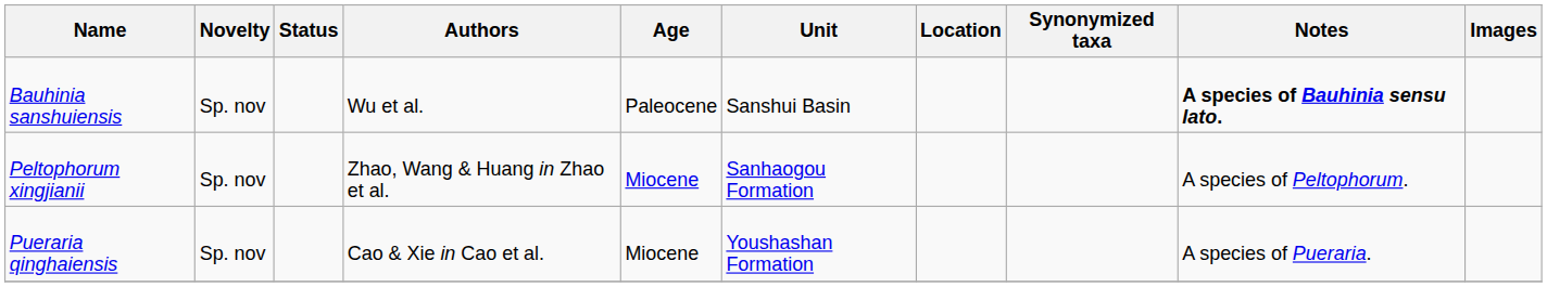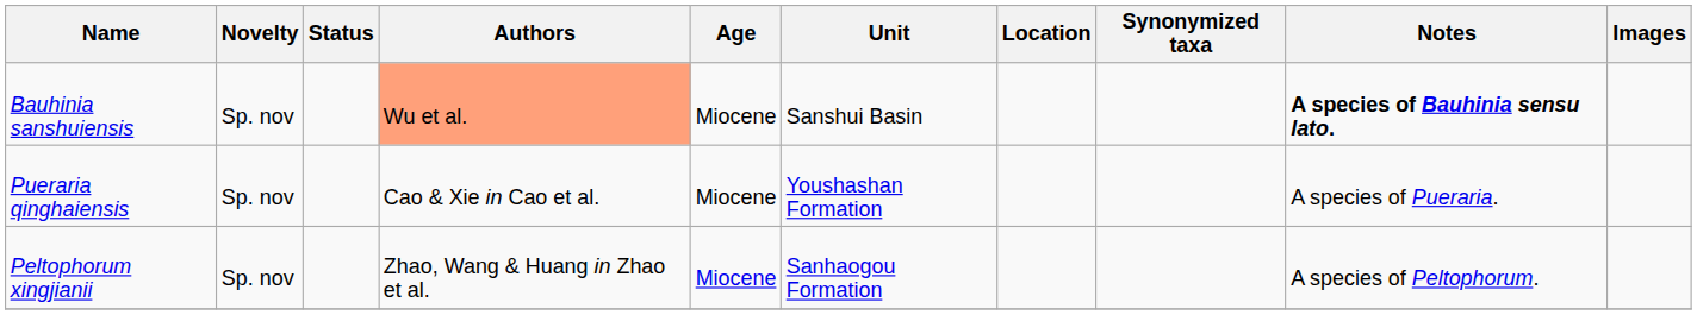 <table class="wikitable sortable" align="center" width="100%">
 <tr>
 <th>Name</th>
 <th>Novelty</th>
 <th>Status</th>
 <th>Authors</th>
 <th>Age</th>
 <th>Unit</th>
 <th>Location</th>
 <th>Synonymized taxa</th>
 <th>Notes</th>
 <th>Images</th>
 </tr>
 <tr>
 <td><br><em><a href='#'>Bauhinia sanshuiensis</a></em></td>
 <td><br>Sp. nov</td>
 <td></td>
-<td><br>Wu et al.</td>
-<td><br>Paleocene</td>
+<td style="background: lightsalmon;"><br>Wu et al.</td>
+<td><br>Miocene</td>
 <td><br>Sanshui Basin</td>
 <td><br></td>
 <td></td>
 <td><strong><br>A species of <em><a href='#'>Bauhinia</a></em> <em>sensu lato</em>.</strong></td>
+<td></td>
+</tr>
+<tr>
+<td><br><em><a href='#'>Pueraria qinghaiensis</a></em></td>
+<td><br>Sp. nov</td>
+<td></td>
+<td><br>Cao & Xie <em>in</em> Cao et al.</td>
+<td><br>Miocene</td>
+<td><br><a href='#'>Youshashan Formation</a></td>
+<td><br></td>
+<td></td>
+<td><br>A species of <em><a href='#'>Pueraria</a></em>.</td>
 <td></td>
 </tr>
 <tr>
 <td><br><em><a href='#'>Peltophorum xingjianii</a></em></td>
 <td><br>Sp. nov</td>
 <td></td>
 <td><br>Zhao, Wang & Huang <em>in</em> Zhao et al.</td>
 <td><br><a href='#'>Miocene</a></td>
 <td><br><a href='#'>Sanhaogou Formation</a></td>
 <td><br></td>
 <td></td>
 <td><br>A species of <em><a href='#'>Peltophorum</a></em>.</td>
 <td></td>
 </tr>
 <tr>
-<td><br><em><a href='#'>Pueraria qinghaiensis</a></em></td>
-<td><br>Sp. nov</td>
-<td></td>
-<td><br>Cao & Xie <em>in</em> Cao et al.</td>
-<td><br>Miocene</td>
-<td><br><a href='#'>Youshashan Formation</a></td>
-<td><br></td>
-<td></td>
-<td><br>A species of <em><a href='#'>Pueraria</a></em>.</td>
-<td></td>
-</tr>
-<tr>
 </tr>
 </table>
